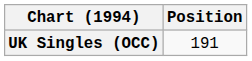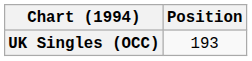 <table class="wikitable plainrowheaders" style="text-align:center">
 <tr>
 <th scope="col">Chart (1994)</th>
 <th scope="col">Position</th>
 </tr>
 <tr>
 <th scope="row">UK Singles (OCC)</th>
-<td>191</td>
+<td>193</td>
 </tr>
 </table>
